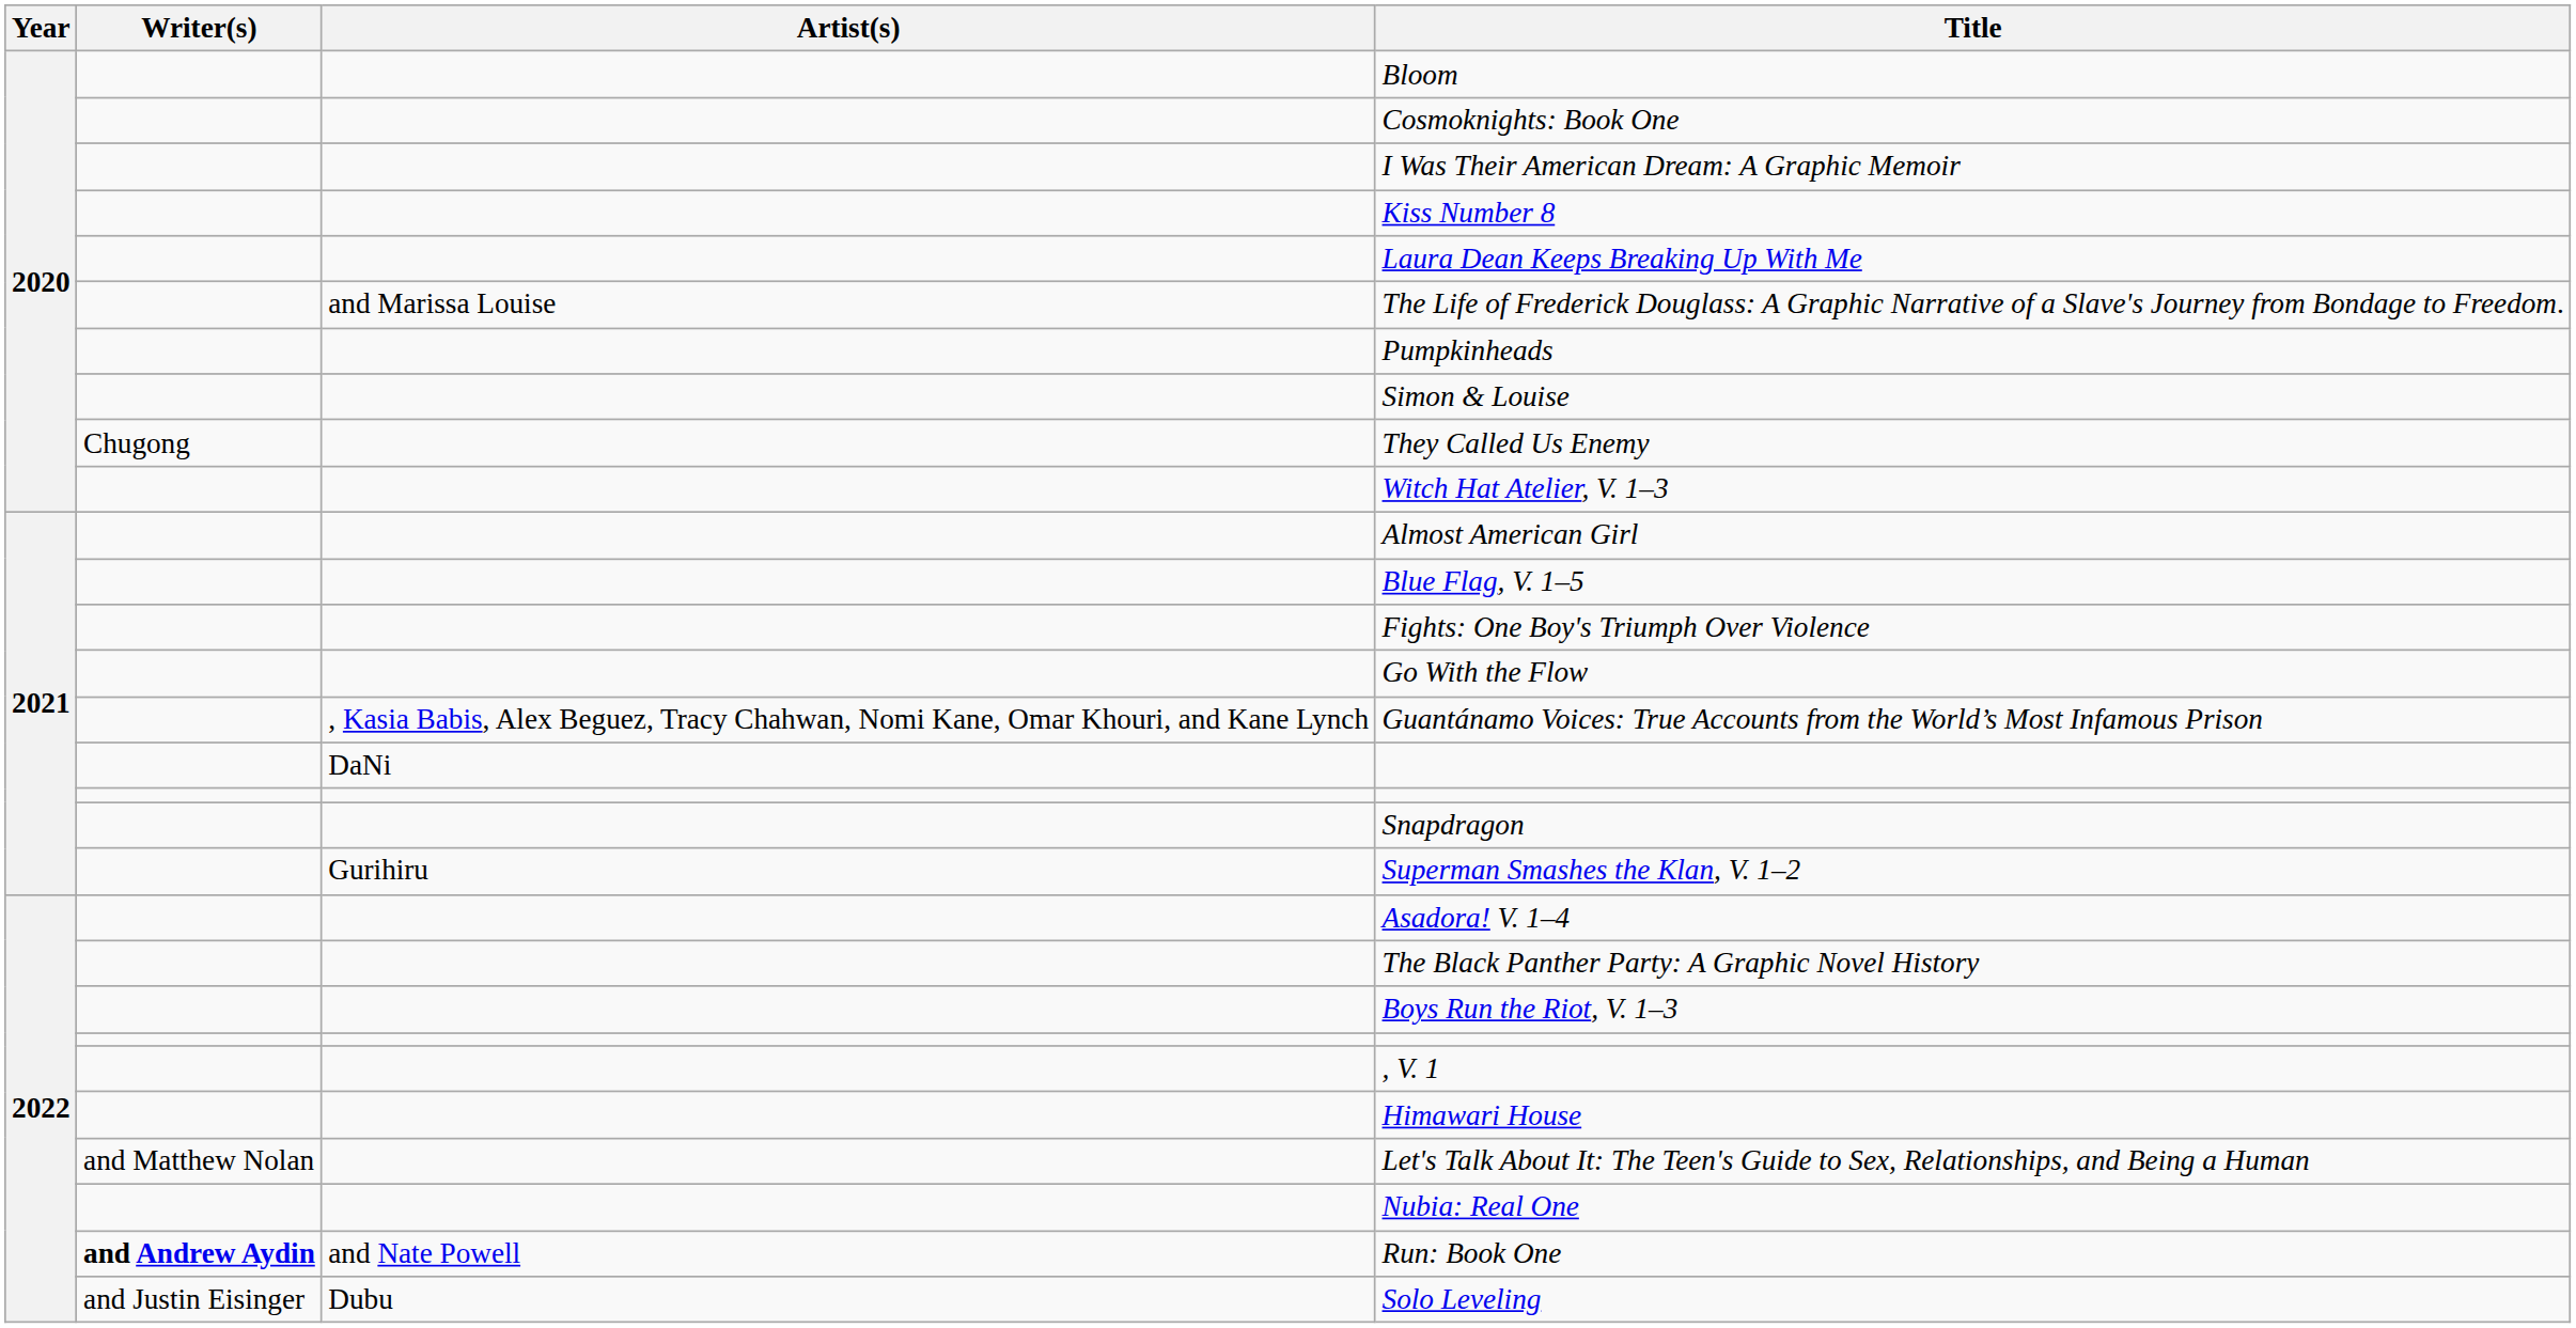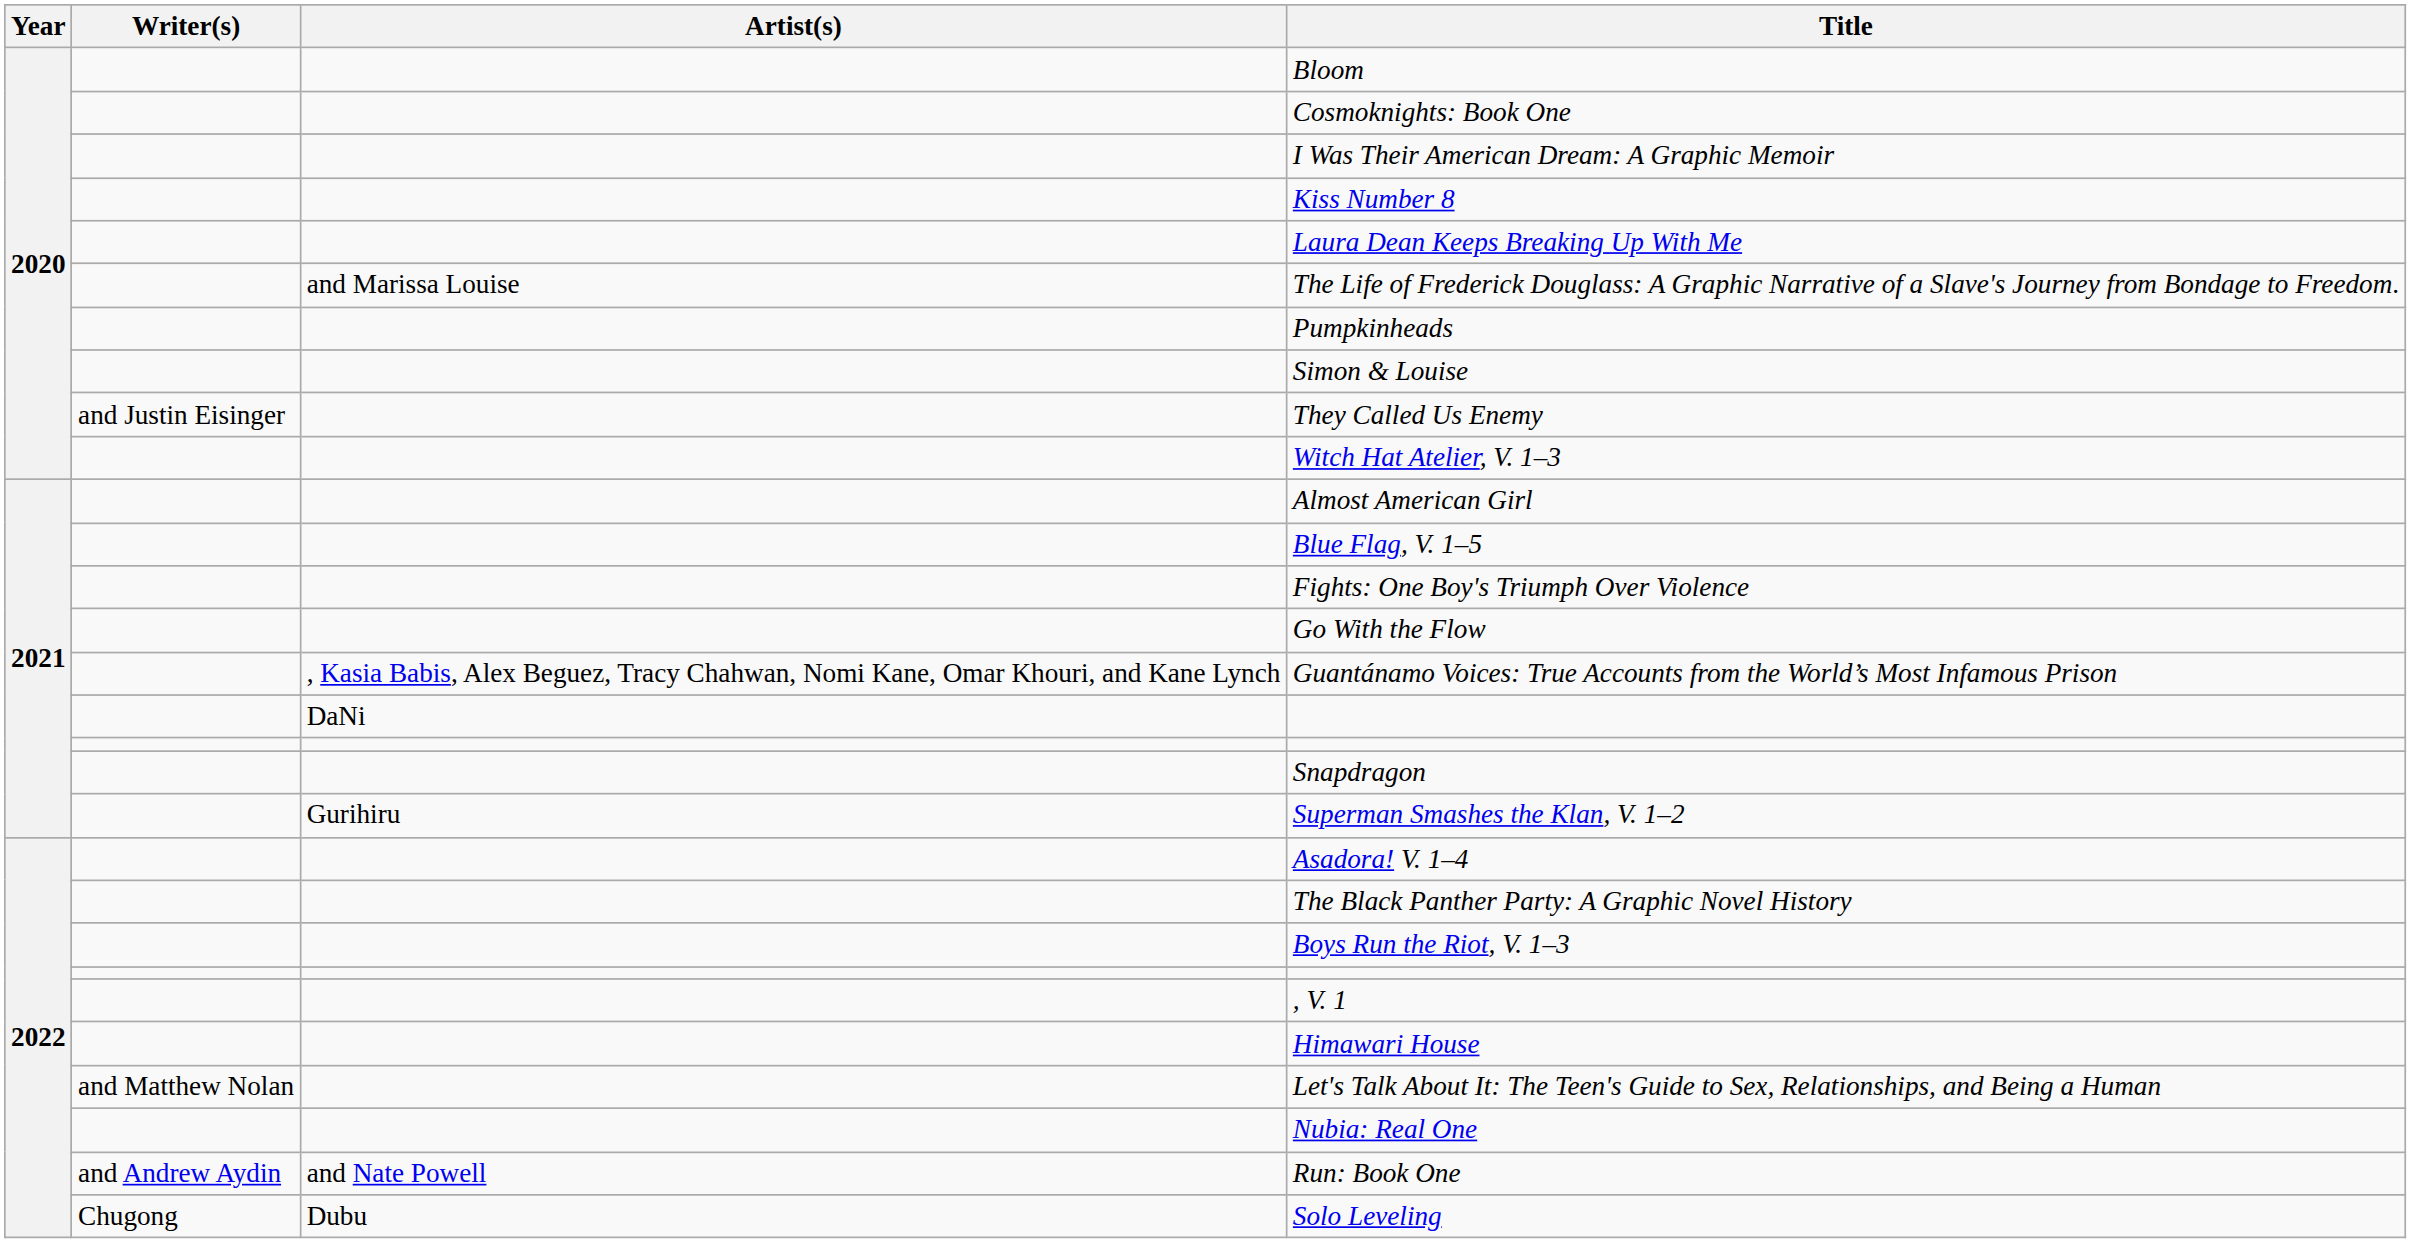 <table class="wikitable sortable mw-collapsible">
 <tr>
 <th>Year</th>
 <th>Writer(s)</th>
 <th>Artist(s)</th>
 <th>Title</th>
 </tr>
 <tr>
 <th rowspan="10">2020</th>
 <td></td>
 <td></td>
 <td><em>Bloom</em></td>
 </tr>
 <tr>
 <td></td>
 <td></td>
 <td><em>Cosmoknights: Book One</em></td>
 </tr>
 <tr>
 <td></td>
 <td></td>
 <td><em>I Was Their American Dream: A Graphic Memoir</em></td>
 </tr>
 <tr>
 <td></td>
 <td></td>
 <td><em><a href='#'>Kiss Number 8</a></em></td>
 </tr>
 <tr>
 <td></td>
 <td></td>
 <td><em><a href='#'>Laura Dean Keeps Breaking Up With Me</a></em></td>
 </tr>
 <tr>
 <td></td>
 <td> and Marissa Louise</td>
 <td><em>The Life of Frederick Douglass: A Graphic Narrative of a Slave's Journey from Bondage to Freedom</em>.</td>
 </tr>
 <tr>
 <td></td>
 <td></td>
 <td><em>Pumpkinheads</em></td>
 </tr>
 <tr>
 <td></td>
 <td></td>
 <td><em>Simon & Louise</em></td>
 </tr>
 <tr>
-<td>Chugong</td>
+<td> and Justin Eisinger</td>
 <td></td>
 <td><em>They Called Us Enemy</em></td>
 </tr>
 <tr>
 <td></td>
 <td></td>
 <td><em><a href='#'>Witch Hat Atelier</a>, V. 1–3</em></td>
 </tr>
 <tr>
 <th rowspan="9">2021</th>
 <td></td>
 <td></td>
 <td><em>Almost American Girl</em></td>
 </tr>
 <tr>
 <td></td>
 <td></td>
 <td><em><a href='#'>Blue Flag</a>, V. 1–5</em></td>
 </tr>
 <tr>
 <td></td>
 <td></td>
 <td><em>Fights: One Boy's Triumph Over Violence</em></td>
 </tr>
 <tr>
 <td></td>
 <td></td>
 <td><em>Go With the Flow</em></td>
 </tr>
 <tr>
 <td></td>
 <td>, <a href='#'>Kasia Babis</a>, Alex Beguez, Tracy Chahwan, Nomi Kane, Omar Khouri, and Kane Lynch</td>
 <td><em>Guantánamo Voices: True Accounts from the World’s Most Infamous Prison</em></td>
 </tr>
 <tr>
 <td></td>
 <td>DaNi</td>
 <td><em></em></td>
 </tr>
 <tr>
 <td></td>
 <td></td>
 <td><em></em></td>
 </tr>
 <tr>
 <td></td>
 <td></td>
 <td><em>Snapdragon</em></td>
 </tr>
 <tr>
 <td></td>
 <td>Gurihiru</td>
 <td><em><a href='#'>Superman Smashes the Klan</a>, V. 1–2</em></td>
 </tr>
 <tr>
 <th rowspan="10">2022</th>
 <td></td>
 <td></td>
 <td><em><a href='#'>Asadora!</a></em> <em>V. 1–4</em></td>
 </tr>
 <tr>
 <td></td>
 <td></td>
 <td><em>The Black Panther Party: A Graphic Novel History</em></td>
 </tr>
 <tr>
 <td></td>
 <td></td>
 <td><em><a href='#'>Boys Run the Riot</a>, V. 1–3</em></td>
 </tr>
 <tr>
 <td></td>
 <td></td>
 <td><em></em></td>
 </tr>
 <tr>
 <td></td>
 <td></td>
 <td><em>, V. 1</em></td>
 </tr>
 <tr>
 <td></td>
 <td></td>
 <td><em><a href='#'>Himawari House</a></em></td>
 </tr>
 <tr>
 <td> and Matthew Nolan</td>
 <td></td>
 <td><em>Let's Talk About It: The Teen's Guide to Sex, Relationships, and Being a Human</em></td>
 </tr>
 <tr>
 <td></td>
 <td></td>
 <td><em><a href='#'>Nubia: Real One</a></em></td>
 </tr>
 <tr>
-<td><strong> and <a href='#'>Andrew Aydin</a></strong></td>
+<td> and <a href='#'>Andrew Aydin</a></td>
 <td> and <a href='#'>Nate Powell</a></td>
 <td><em>Run: Book One</em></td>
 </tr>
 <tr>
-<td> and Justin Eisinger</td>
+<td>Chugong</td>
 <td>Dubu</td>
 <td><em><a href='#'>Solo Leveling</a></em></td>
 </tr>
 </table>
